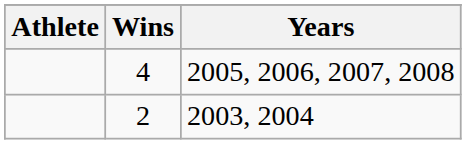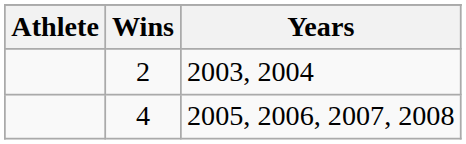 <table class="wikitable">
 <tr>
 </tr>
 <tr>
 <th>Athlete</th>
 <th>Wins</th>
 <th>Years</th>
 </tr>
 <tr>
 <td></td>
+<td align=center>2</td>
+<td>2003, 2004</td>
+</tr>
+<tr>
+<td></td>
 <td align=center>4</td>
 <td>2005, 2006, 2007, 2008</td>
 </tr>
-<tr>
-<td></td>
-<td align=center>2</td>
-<td>2003, 2004</td>
-</tr>
 </table>
